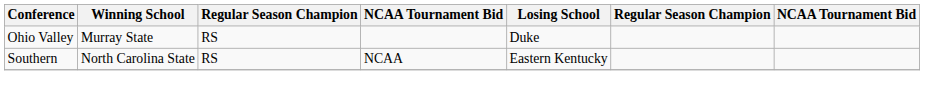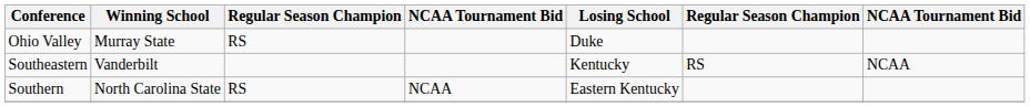 <table class="wikitable">
 <tr>
 <th>Conference</th>
 <th>Winning School</th>
 <th>Regular Season Champion</th>
 <th>NCAA Tournament Bid</th>
 <th>Losing School</th>
 <th>Regular Season Champion</th>
 <th>NCAA Tournament Bid</th>
 </tr>
 <tr>
 <td>Ohio Valley</td>
 <td>Murray State</td>
 <td>RS</td>
 <td></td>
 <td>Duke</td>
 <td></td>
 <td></td>
 </tr>
 <tr>
+<td>Southeastern</td>
+<td>Vanderbilt</td>
+<td></td>
+<td></td>
+<td>Kentucky</td>
+<td>RS</td>
+<td>NCAA</td>
+</tr>
+<tr>
 <td>Southern</td>
 <td>North Carolina State</td>
 <td>RS</td>
 <td>NCAA</td>
 <td>Eastern Kentucky</td>
 <td></td>
 <td></td>
 </tr>
 <tr>
 </tr>
 </table>
